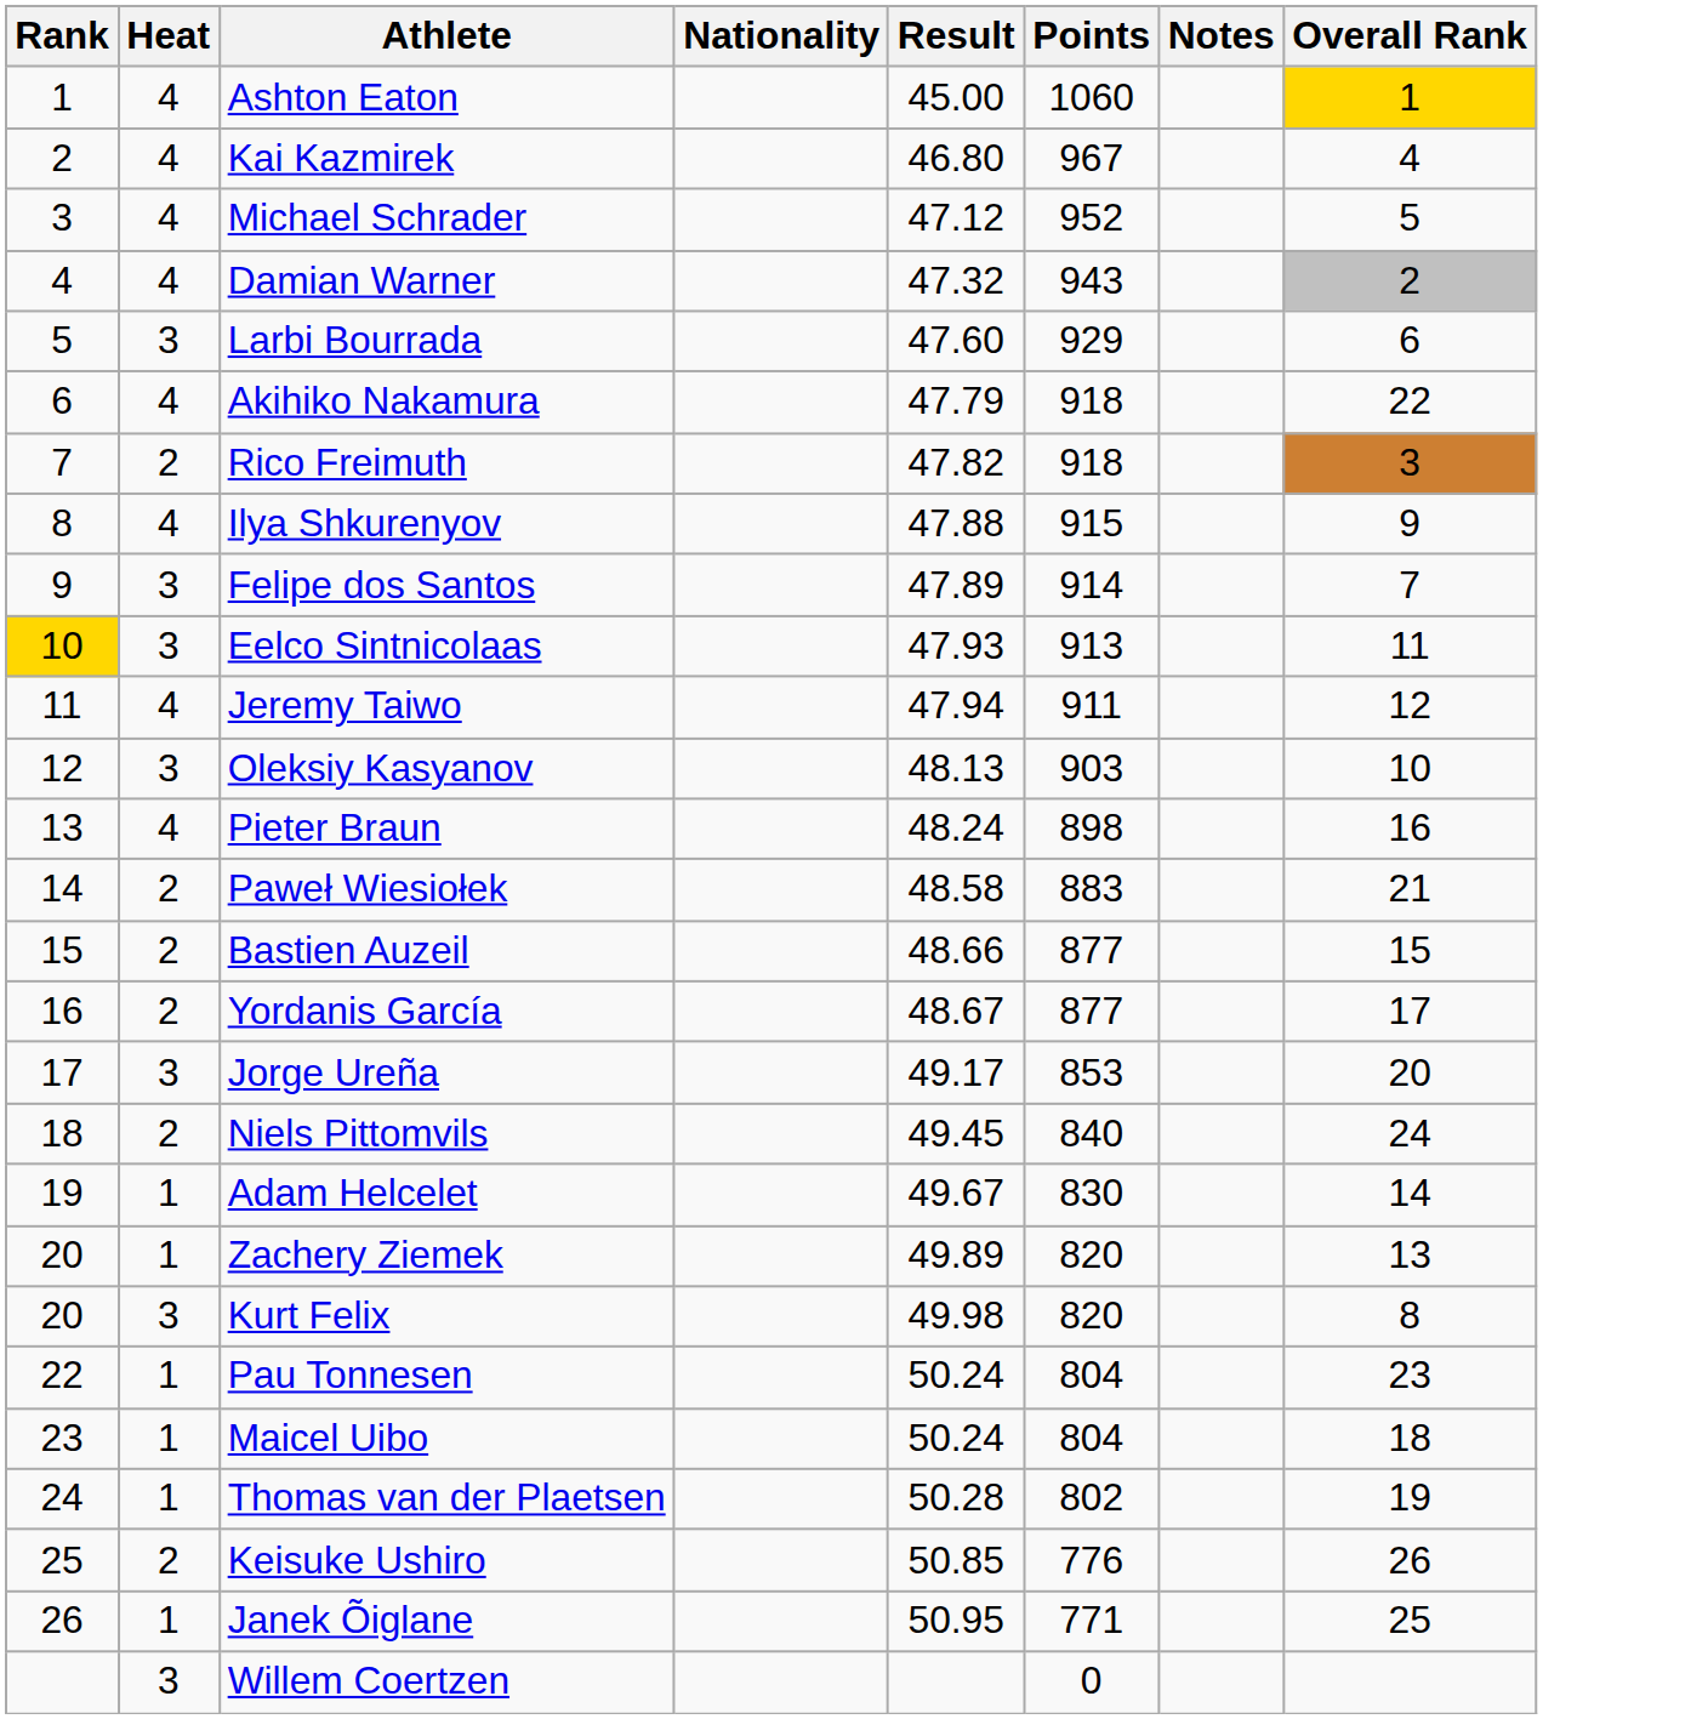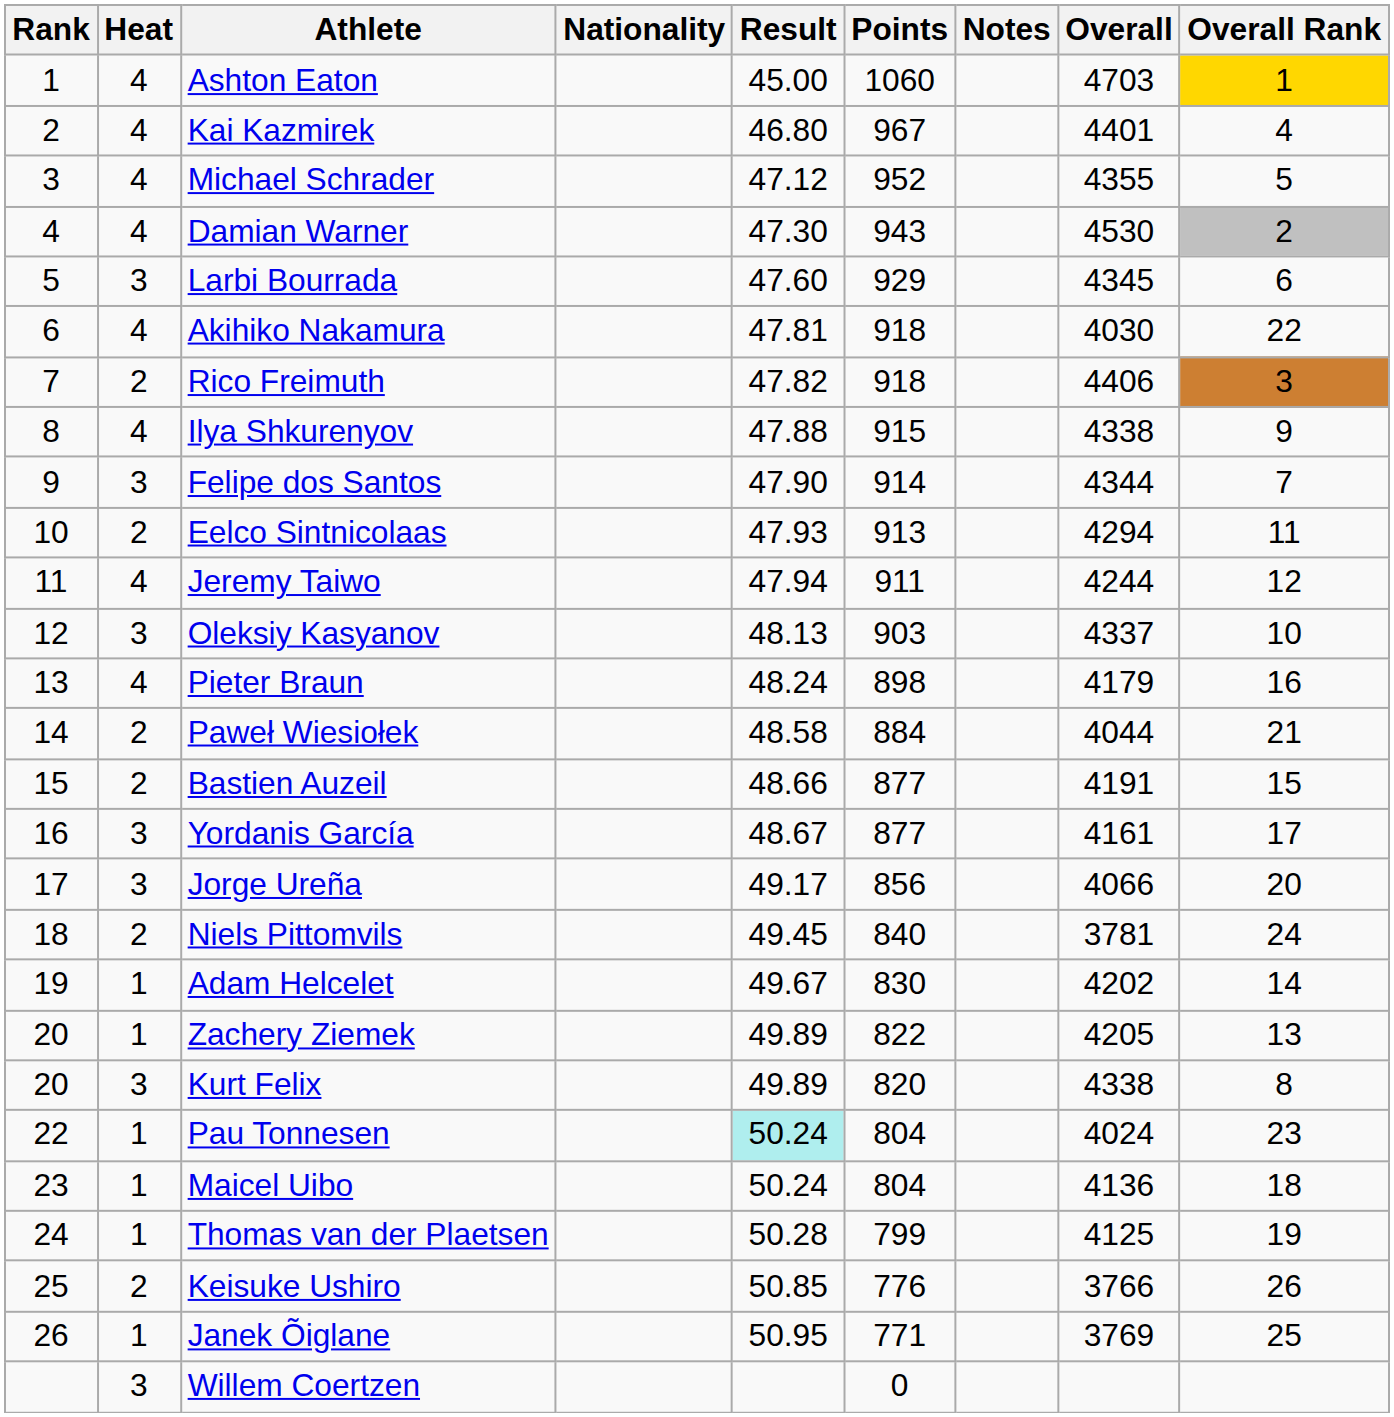 <table class="wikitable sortable" style="text-align:center">
 <tr>
 <th>Rank</th>
 <th>Heat</th>
 <th>Athlete</th>
 <th>Nationality</th>
 <th>Result</th>
 <th>Points</th>
 <th>Notes</th>
+<th>Overall</th>
 <th>Overall Rank</th>
 </tr>
 <tr>
 <td>1</td>
 <td>4</td>
 <td align=left><a href='#'>Ashton Eaton</a></td>
 <td align=left></td>
 <td>45.00</td>
 <td>1060</td>
 <td></td>
+<td>4703</td>
 <td style="background-color:#ffd700">1</td>
 </tr>
 <tr>
 <td>2</td>
 <td>4</td>
 <td align=left><a href='#'>Kai Kazmirek</a></td>
 <td align=left></td>
 <td>46.80</td>
 <td>967</td>
 <td></td>
+<td>4401</td>
 <td>4</td>
 </tr>
 <tr>
 <td>3</td>
 <td>4</td>
 <td align=left><a href='#'>Michael Schrader</a></td>
 <td align=left></td>
 <td>47.12</td>
 <td>952</td>
 <td></td>
+<td>4355</td>
 <td>5</td>
 </tr>
 <tr>
 <td>4</td>
 <td>4</td>
 <td align=left><a href='#'>Damian Warner</a></td>
 <td align=left></td>
-<td>47.32</td>
+<td>47.30</td>
 <td>943</td>
 <td></td>
+<td>4530</td>
 <td style="background-color:#c0c0c0">2</td>
 </tr>
 <tr>
 <td>5</td>
 <td>3</td>
 <td align=left><a href='#'>Larbi Bourrada</a></td>
 <td align=left></td>
 <td>47.60</td>
 <td>929</td>
 <td></td>
+<td>4345</td>
 <td>6</td>
 </tr>
 <tr>
 <td>6</td>
 <td>4</td>
 <td align=left><a href='#'>Akihiko Nakamura</a></td>
 <td align=left></td>
-<td>47.79</td>
+<td>47.81</td>
 <td>918</td>
 <td></td>
+<td>4030</td>
 <td>22</td>
 </tr>
 <tr>
 <td>7</td>
 <td>2</td>
 <td align=left><a href='#'>Rico Freimuth</a></td>
 <td align=left></td>
 <td>47.82</td>
 <td>918</td>
 <td></td>
+<td>4406</td>
 <td style="background-color:#cd7f32">3</td>
 </tr>
 <tr>
 <td>8</td>
 <td>4</td>
 <td align=left><a href='#'>Ilya Shkurenyov</a></td>
 <td align=left></td>
 <td>47.88</td>
 <td>915</td>
 <td></td>
+<td>4338</td>
 <td>9</td>
 </tr>
 <tr>
 <td>9</td>
 <td>3</td>
 <td align=left><a href='#'>Felipe dos Santos</a></td>
 <td align=left></td>
-<td>47.89</td>
+<td>47.90</td>
 <td>914</td>
 <td></td>
+<td>4344</td>
 <td>7</td>
 </tr>
 <tr>
-<td style="background: gold;">10</td>
-<td>3</td>
+<td>10</td>
+<td>2</td>
 <td align=left><a href='#'>Eelco Sintnicolaas</a></td>
 <td align=left></td>
 <td>47.93</td>
 <td>913</td>
 <td></td>
+<td>4294</td>
 <td>11</td>
 </tr>
 <tr>
 <td>11</td>
 <td>4</td>
 <td align=left><a href='#'>Jeremy Taiwo</a></td>
 <td align=left></td>
 <td>47.94</td>
 <td>911</td>
 <td></td>
+<td>4244</td>
 <td>12</td>
 </tr>
 <tr>
 <td>12</td>
 <td>3</td>
 <td align=left><a href='#'>Oleksiy Kasyanov</a></td>
 <td align=left></td>
 <td>48.13</td>
 <td>903</td>
 <td></td>
+<td>4337</td>
 <td>10</td>
 </tr>
 <tr>
 <td>13</td>
 <td>4</td>
 <td align=left><a href='#'>Pieter Braun</a></td>
 <td align=left></td>
 <td>48.24</td>
 <td>898</td>
 <td></td>
+<td>4179</td>
 <td>16</td>
 </tr>
 <tr>
 <td>14</td>
 <td>2</td>
 <td align=left><a href='#'>Paweł Wiesiołek</a></td>
 <td align=left></td>
 <td>48.58</td>
-<td>883</td>
+<td>884</td>
 <td></td>
+<td>4044</td>
 <td>21</td>
 </tr>
 <tr>
 <td>15</td>
 <td>2</td>
 <td align=left><a href='#'>Bastien Auzeil</a></td>
 <td align=left></td>
 <td>48.66</td>
 <td>877</td>
 <td></td>
+<td>4191</td>
 <td>15</td>
 </tr>
 <tr>
 <td>16</td>
-<td>2</td>
+<td>3</td>
 <td align=left><a href='#'>Yordanis García</a></td>
 <td align=left></td>
 <td>48.67</td>
 <td>877</td>
 <td></td>
+<td>4161</td>
 <td>17</td>
 </tr>
 <tr>
 <td>17</td>
 <td>3</td>
 <td align=left><a href='#'>Jorge Ureña</a></td>
 <td align=left></td>
 <td>49.17</td>
-<td>853</td>
+<td>856</td>
 <td></td>
+<td>4066</td>
 <td>20</td>
 </tr>
 <tr>
 <td>18</td>
 <td>2</td>
 <td align=left><a href='#'>Niels Pittomvils</a></td>
 <td align=left></td>
 <td>49.45</td>
 <td>840</td>
 <td></td>
+<td>3781</td>
 <td>24</td>
 </tr>
 <tr>
 <td>19</td>
 <td>1</td>
 <td align=left><a href='#'>Adam Helcelet</a></td>
 <td align=left></td>
 <td>49.67</td>
 <td>830</td>
 <td></td>
+<td>4202</td>
 <td>14</td>
 </tr>
 <tr>
 <td>20</td>
 <td>1</td>
 <td align=left><a href='#'>Zachery Ziemek</a></td>
 <td align=left></td>
 <td>49.89</td>
-<td>820</td>
+<td>822</td>
 <td></td>
+<td>4205</td>
 <td>13</td>
 </tr>
 <tr>
 <td>20</td>
 <td>3</td>
 <td align=left><a href='#'>Kurt Felix</a></td>
 <td align=left></td>
-<td>49.98</td>
+<td>49.89</td>
 <td>820</td>
 <td></td>
+<td>4338</td>
 <td>8</td>
 </tr>
 <tr>
 <td>22</td>
 <td>1</td>
 <td align=left><a href='#'>Pau Tonnesen</a></td>
 <td align=left></td>
-<td>50.24</td>
+<td style="background: paleturquoise;">50.24</td>
 <td>804</td>
 <td></td>
+<td>4024</td>
 <td>23</td>
 </tr>
 <tr>
 <td>23</td>
 <td>1</td>
 <td align=left><a href='#'>Maicel Uibo</a></td>
 <td align=left></td>
 <td>50.24</td>
 <td>804</td>
 <td></td>
+<td>4136</td>
 <td>18</td>
 </tr>
 <tr>
 <td>24</td>
 <td>1</td>
 <td align=left><a href='#'>Thomas van der Plaetsen</a></td>
 <td align=left></td>
 <td>50.28</td>
-<td>802</td>
+<td>799</td>
 <td></td>
+<td>4125</td>
 <td>19</td>
 </tr>
 <tr>
 <td>25</td>
 <td>2</td>
 <td align=left><a href='#'>Keisuke Ushiro</a></td>
 <td align=left></td>
 <td>50.85</td>
 <td>776</td>
 <td></td>
+<td>3766</td>
 <td>26</td>
 </tr>
 <tr>
 <td>26</td>
 <td>1</td>
 <td align=left><a href='#'>Janek Õiglane</a></td>
 <td align=left></td>
 <td>50.95</td>
 <td>771</td>
 <td></td>
+<td>3769</td>
 <td>25</td>
 </tr>
 <tr>
 <td></td>
 <td>3</td>
 <td align=left><a href='#'>Willem Coertzen</a></td>
 <td align=left></td>
 <td></td>
 <td>0</td>
 <td></td>
 <td></td>
+<td></td>
 </tr>
 </table>
